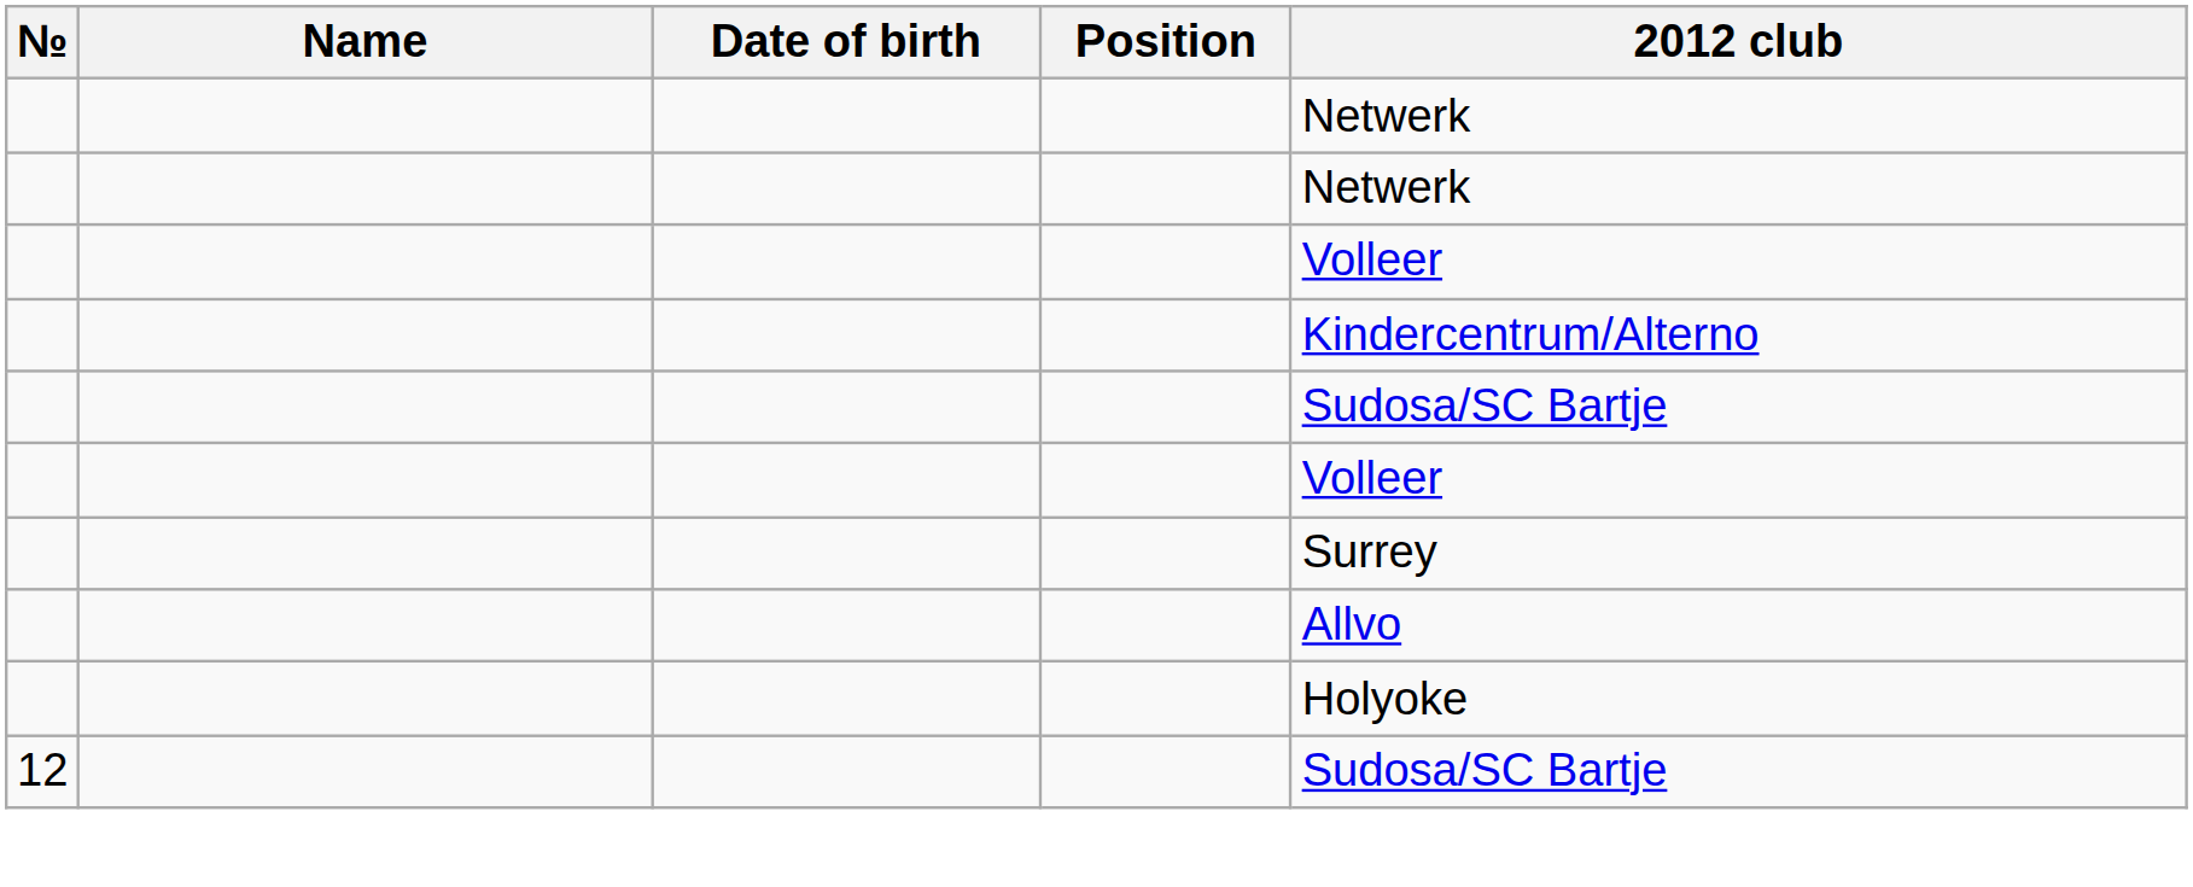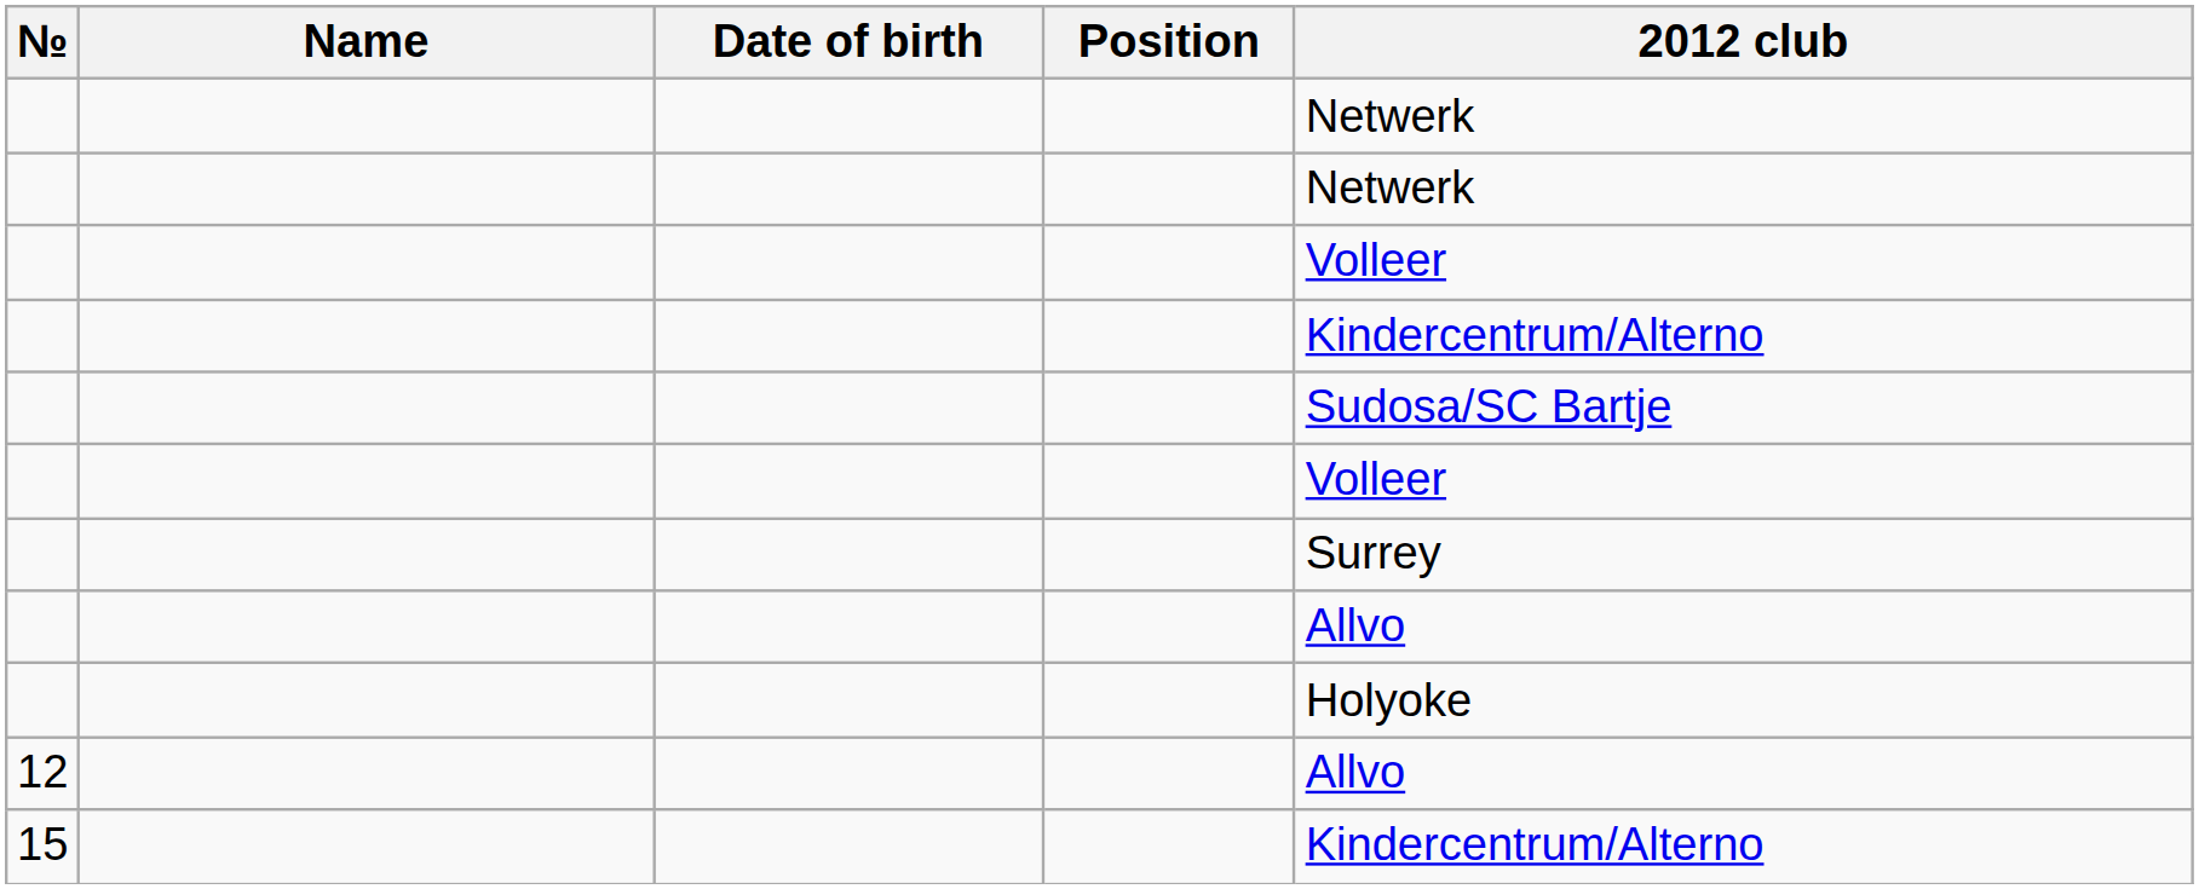 <table class="wikitable sortable" style="font-size:100%; text-align:center;">
 <tr>
 <th>№</th>
 <th style="width:12em">Name</th>
 <th style="width:8em">Date of birth</th>
 <th style="width:5em">Position</th>
 <th style="width:19em">2012 club</th>
 </tr>
 <tr>
 <td></td>
 <td style="text-align:left;"></td>
 <td style="text-align:right;"></td>
 <td></td>
 <td style="text-align:left;"> Netwerk</td>
 </tr>
 <tr>
 <td></td>
 <td style="text-align:left;"></td>
 <td style="text-align:right;"></td>
 <td></td>
 <td style="text-align:left;"> Netwerk</td>
 </tr>
 <tr>
 <td></td>
 <td style="text-align:left;"></td>
 <td style="text-align:right;"></td>
 <td></td>
 <td style="text-align:left;"> <a href='#'>Volleer</a></td>
 </tr>
 <tr>
 <td></td>
 <td style="text-align:left;"></td>
 <td style="text-align:right;"></td>
 <td></td>
 <td style="text-align:left;"> <a href='#'>Kindercentrum/Alterno</a></td>
 </tr>
 <tr>
 <td></td>
 <td style="text-align:left;"></td>
 <td style="text-align:right;"></td>
 <td></td>
 <td style="text-align:left;"> <a href='#'>Sudosa/SC Bartje</a></td>
 </tr>
 <tr>
 <td></td>
 <td style="text-align:left;"></td>
 <td style="text-align:right;"></td>
 <td></td>
 <td style="text-align:left;"> <a href='#'>Volleer</a></td>
 </tr>
 <tr>
 <td></td>
 <td style="text-align:left;"></td>
 <td style="text-align:right;"></td>
 <td></td>
 <td style="text-align:left;"> Surrey</td>
 </tr>
 <tr>
 <td></td>
 <td style="text-align:left;"></td>
 <td style="text-align:right;"></td>
 <td></td>
 <td style="text-align:left;"> <a href='#'>Allvo</a></td>
 </tr>
 <tr>
 <td></td>
 <td style="text-align:left;"></td>
 <td style="text-align:right;"></td>
 <td></td>
 <td style="text-align:left;"> Holyoke</td>
 </tr>
 <tr>
 <td>12</td>
 <td style="text-align:left;"></td>
 <td style="text-align:right;"></td>
 <td></td>
-<td style="text-align:left;"> <a href='#'>Sudosa/SC Bartje</a></td>
+<td style="text-align:left;"> <a href='#'>Allvo</a></td>
+</tr>
+<tr>
+<td>15</td>
+<td style="text-align:left;"></td>
+<td style="text-align:right;"></td>
+<td></td>
+<td style="text-align:left;"> <a href='#'>Kindercentrum/Alterno</a></td>
 </tr>
 </table>
